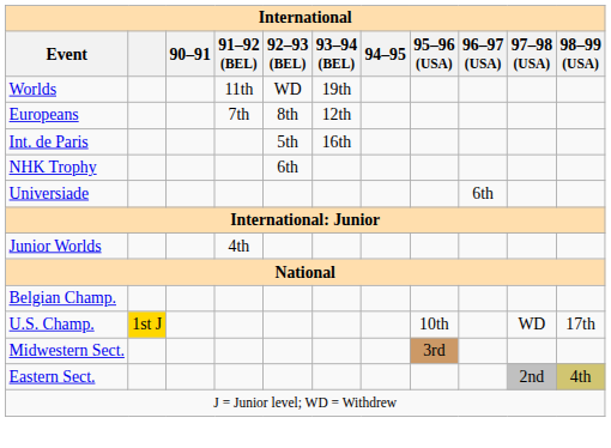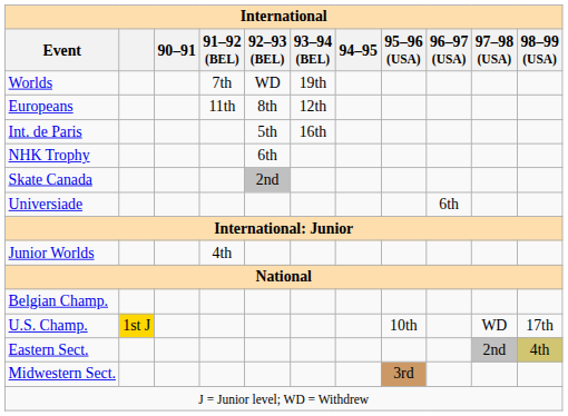 <table class="wikitable" style="text-align:center">
 <tr>
 <th style="background-color: #ffdead; " colspan=11 align=center>International</th>
 </tr>
 <tr>
 <th>Event</th>
 <th></th>
 <th>90–91</th>
 <th>91–92 <br> <small>(BEL)</small></th>
 <th>92–93 <br> <small>(BEL)</small></th>
 <th>93–94 <br> <small>(BEL)</small></th>
 <th>94–95</th>
 <th>95–96 <br> <small>(USA)</small></th>
 <th>96–97 <br> <small>(USA)</small></th>
 <th>97–98 <br> <small>(USA)</small></th>
 <th>98–99 <br> <small>(USA)</small></th>
 </tr>
 <tr>
 <td align=left><a href='#'>Worlds</a></td>
 <td></td>
 <td></td>
-<td>11th</td>
+<td>7th</td>
 <td>WD</td>
 <td>19th</td>
 <td></td>
 <td></td>
 <td></td>
 <td></td>
 <td></td>
 </tr>
 <tr>
 <td align=left><a href='#'>Europeans</a></td>
 <td></td>
 <td></td>
-<td>7th</td>
+<td>11th</td>
 <td>8th</td>
 <td>12th</td>
 <td></td>
 <td></td>
 <td></td>
 <td></td>
 <td></td>
 </tr>
 <tr>
 <td align=left><a href='#'>Int. de Paris</a></td>
 <td></td>
 <td></td>
 <td></td>
 <td>5th</td>
 <td>16th</td>
 <td></td>
 <td></td>
 <td></td>
 <td></td>
 <td></td>
 </tr>
 <tr>
 <td align=left><a href='#'>NHK Trophy</a></td>
 <td></td>
 <td></td>
 <td></td>
 <td>6th</td>
+<td></td>
+<td></td>
+<td></td>
+<td></td>
+<td></td>
+<td></td>
+</tr>
+<tr>
+<td align=left><a href='#'>Skate Canada</a></td>
+<td></td>
+<td></td>
+<td></td>
+<td bgcolor=silver>2nd</td>
 <td></td>
 <td></td>
 <td></td>
 <td></td>
 <td></td>
 <td></td>
 </tr>
 <tr>
 <td align=left><a href='#'>Universiade</a></td>
 <td></td>
 <td></td>
 <td></td>
 <td></td>
 <td></td>
 <td></td>
 <td></td>
 <td>6th</td>
 <td></td>
 <td></td>
 </tr>
 <tr>
 <th style="background-color: #ffdead; " colspan=11 align=center>International: Junior</th>
 </tr>
 <tr>
 <td align=left><a href='#'>Junior Worlds</a></td>
 <td></td>
 <td></td>
 <td>4th</td>
 <td></td>
 <td></td>
 <td></td>
 <td></td>
 <td></td>
 <td></td>
 <td></td>
 </tr>
 <tr>
 <th style="background-color: #ffdead; " colspan=11 align=center>National</th>
 </tr>
 <tr>
 <td align=left><a href='#'>Belgian Champ.</a></td>
 <td></td>
 <td></td>
 <td></td>
 <td></td>
 <td></td>
 <td></td>
 <td></td>
 <td></td>
 <td></td>
 <td></td>
 </tr>
 <tr>
 <td align=left><a href='#'>U.S. Champ.</a></td>
 <td bgcolor=gold>1st J</td>
 <td></td>
 <td></td>
 <td></td>
 <td></td>
 <td></td>
 <td>10th</td>
 <td></td>
 <td>WD</td>
 <td>17th</td>
 </tr>
 <tr>
+<td align=left><a href='#'>Eastern Sect.</a></td>
+<td></td>
+<td></td>
+<td></td>
+<td></td>
+<td></td>
+<td></td>
+<td></td>
+<td></td>
+<td bgcolor=silver>2nd</td>
+<td bgcolor=d1c571>4th</td>
+</tr>
+<tr>
 <td align=left><a href='#'>Midwestern Sect.</a></td>
 <td></td>
 <td></td>
 <td></td>
 <td></td>
 <td></td>
 <td></td>
 <td bgcolor=cc9966>3rd</td>
 <td></td>
 <td></td>
 <td></td>
 </tr>
 <tr>
-<td align=left><a href='#'>Eastern Sect.</a></td>
-<td></td>
-<td></td>
-<td></td>
-<td></td>
-<td></td>
-<td></td>
-<td></td>
-<td></td>
-<td bgcolor=silver>2nd</td>
-<td bgcolor=d1c571>4th</td>
-</tr>
-<tr>
 <td colspan=11 align=center><small> J = Junior level; WD = Withdrew </small></td>
 </tr>
 </table>
